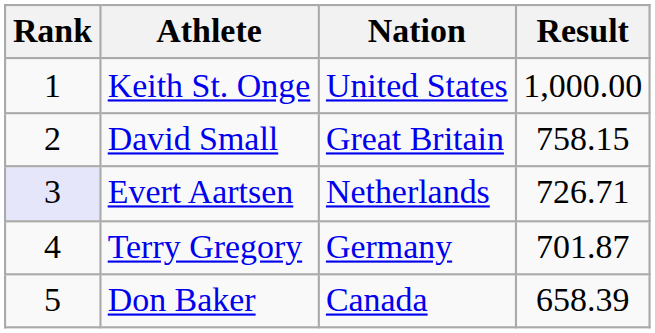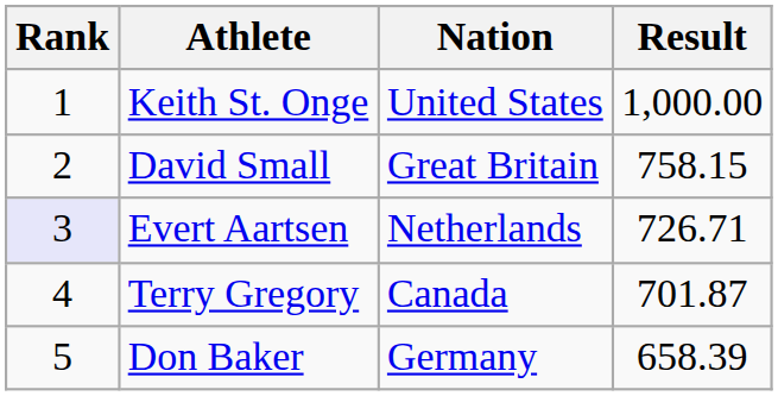 <table class="wikitable sortable" style="text-align:center">
 <tr>
 <th>Rank</th>
 <th>Athlete</th>
 <th>Nation</th>
 <th>Result</th>
 </tr>
 <tr>
 <td>1</td>
 <td align=left><a href='#'>Keith St. Onge</a></td>
 <td align=left> <a href='#'>United States</a></td>
 <td>1,000.00</td>
 </tr>
 <tr>
 <td>2</td>
 <td align=left><a href='#'>David Small</a></td>
 <td align=left> <a href='#'>Great Britain</a></td>
 <td>758.15</td>
 </tr>
 <tr>
 <td style="background: lavender;">3</td>
 <td align=left><a href='#'>Evert Aartsen</a></td>
 <td align=left> <a href='#'>Netherlands</a></td>
 <td>726.71</td>
 </tr>
 <tr>
 <td>4</td>
 <td align=left><a href='#'>Terry Gregory</a></td>
-<td align=left> <a href='#'>Germany</a></td>
+<td align=left> <a href='#'>Canada</a></td>
 <td>701.87</td>
 </tr>
 <tr>
 <td>5</td>
 <td align=left><a href='#'>Don Baker</a></td>
-<td align=left> <a href='#'>Canada</a></td>
+<td align=left> <a href='#'>Germany</a></td>
 <td>658.39</td>
 </tr>
 </table>
